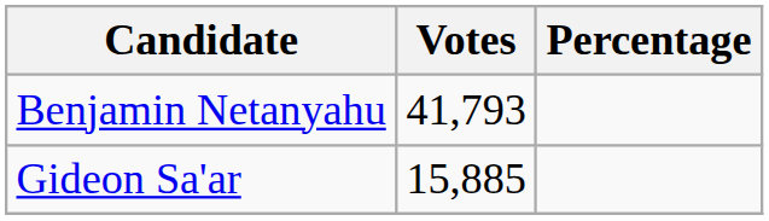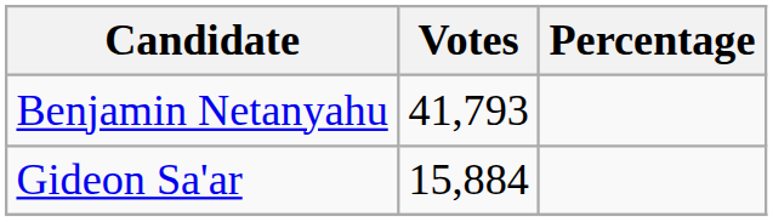 <table class="wikitable">
 <tr>
 <th>Candidate</th>
 <th>Votes</th>
 <th>Percentage</th>
 </tr>
 <tr>
 <td><a href='#'>Benjamin Netanyahu</a></td>
 <td>41,793</td>
 <td></td>
 </tr>
 <tr>
 <td><a href='#'>Gideon Sa'ar</a></td>
-<td>15,885</td>
+<td>15,884</td>
 <td></td>
 </tr>
 <tr>
 </tr>
 </table>
